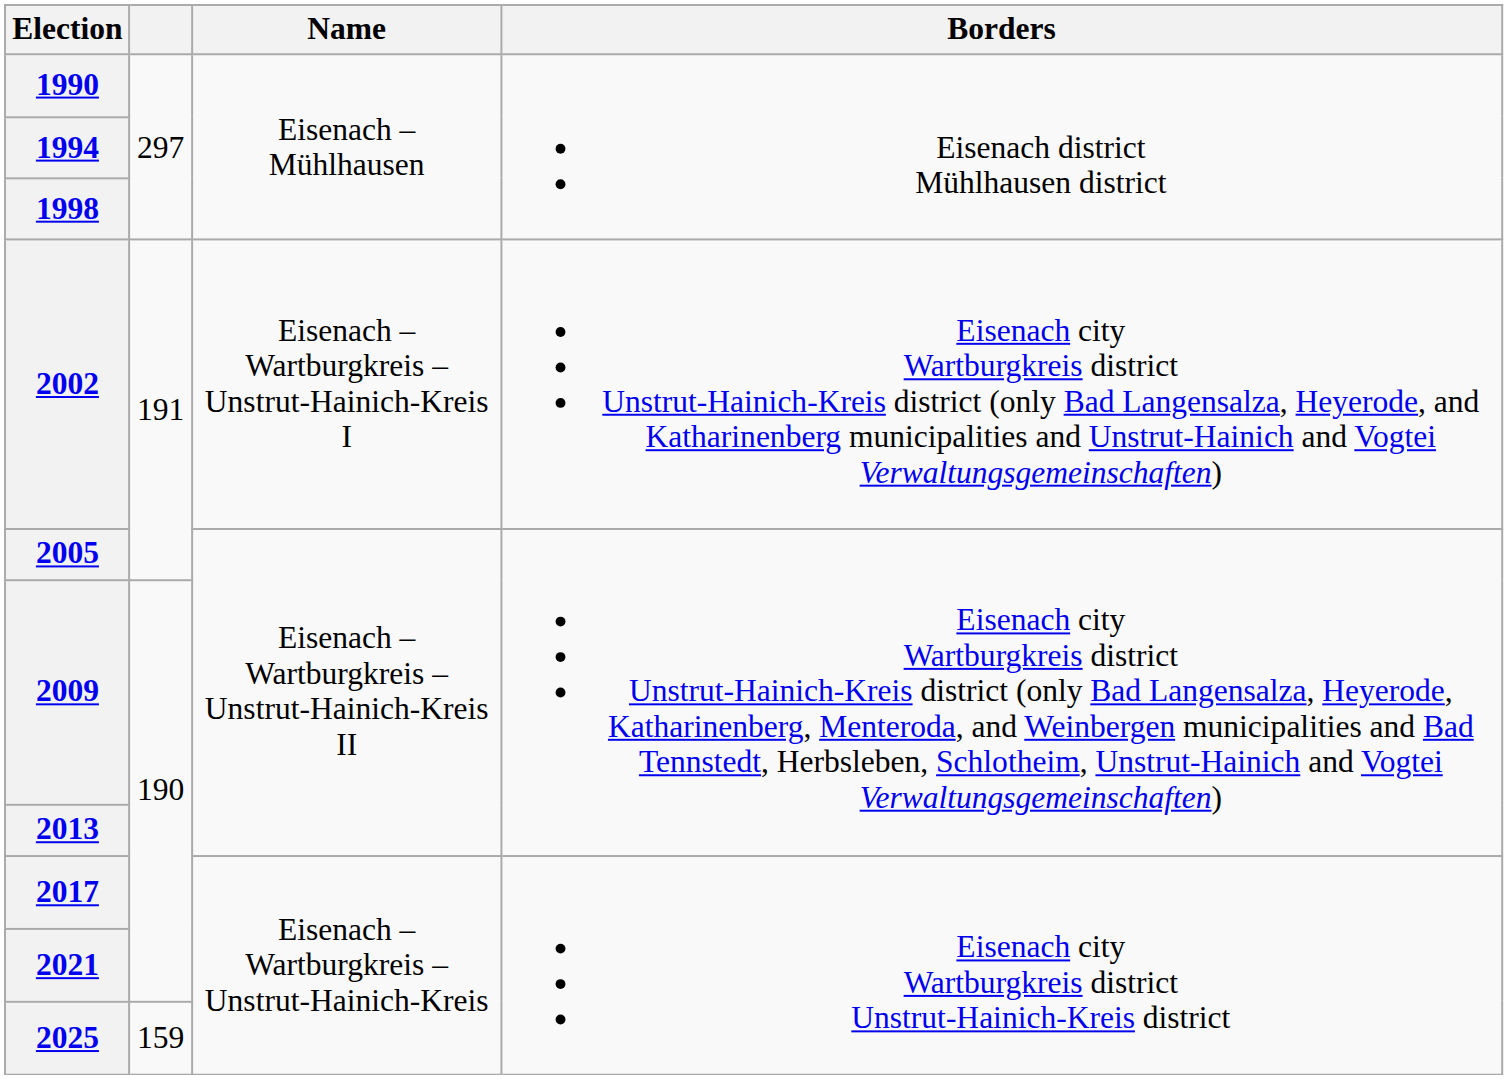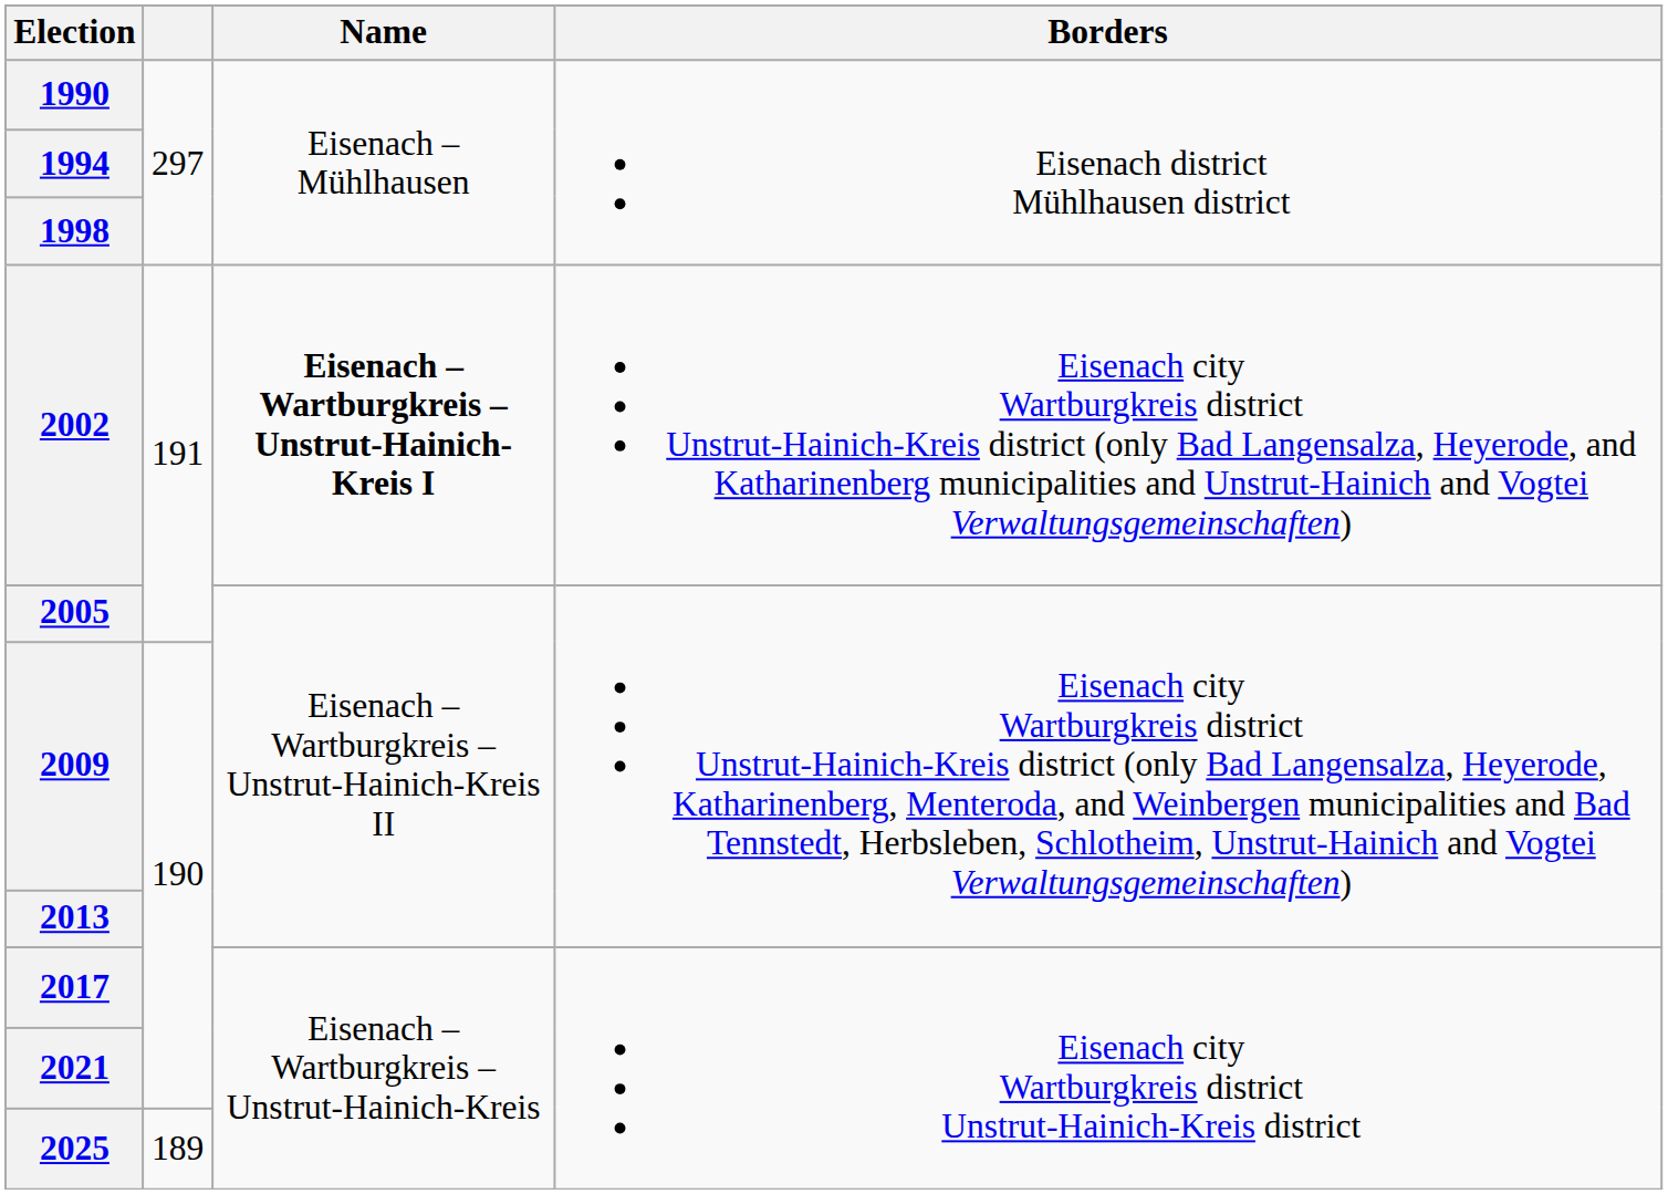 <table class=wikitable style="text-align:center">
 <tr>
 <th>Election</th>
 <th></th>
 <th width=150px>Name</th>
 <th width=500px>Borders</th>
 </tr>
 <tr>
 <th><a href='#'>1990</a></th>
 <td rowspan=3>297</td>
 <td rowspan=3>Eisenach – Mühlhausen</td>
 <td rowspan=3><br><ul><li>Eisenach district</li><li>Mühlhausen district</li></ul></td>
 </tr>
 <tr>
 <th><a href='#'>1994</a></th>
 </tr>
 <tr>
 <th><a href='#'>1998</a></th>
 </tr>
 <tr>
 <th><a href='#'>2002</a></th>
 <td rowspan=2>191</td>
-<td>Eisenach – Wartburgkreis – Unstrut-Hainich-Kreis I</td>
+<td><strong>Eisenach – Wartburgkreis – Unstrut-Hainich-Kreis I</strong></td>
 <td><br><ul><li><a href='#'>Eisenach</a> city</li><li><a href='#'>Wartburgkreis</a> district</li><li><a href='#'>Unstrut-Hainich-Kreis</a> district (only <a href='#'>Bad Langensalza</a>, <a href='#'>Heyerode</a>, and <a href='#'>Katharinenberg</a> municipalities and <a href='#'>Unstrut-Hainich</a> and <a href='#'>Vogtei</a> <em><a href='#'>Verwaltungsgemeinschaften</a></em>)</li></ul></td>
 </tr>
 <tr>
 <th><a href='#'>2005</a></th>
 <td rowspan=3>Eisenach – Wartburgkreis – Unstrut-Hainich-Kreis II</td>
 <td rowspan=3><br><ul><li><a href='#'>Eisenach</a> city</li><li><a href='#'>Wartburgkreis</a> district</li><li><a href='#'>Unstrut-Hainich-Kreis</a> district (only <a href='#'>Bad Langensalza</a>, <a href='#'>Heyerode</a>, <a href='#'>Katharinenberg</a>, <a href='#'>Menteroda</a>, and <a href='#'>Weinbergen</a> municipalities and <a href='#'>Bad Tennstedt</a>, Herbsleben, <a href='#'>Schlotheim</a>, <a href='#'>Unstrut-Hainich</a> and <a href='#'>Vogtei</a> <em><a href='#'>Verwaltungsgemeinschaften</a></em>)</li></ul></td>
 </tr>
 <tr>
 <th><a href='#'>2009</a></th>
 <td rowspan=4>190</td>
 </tr>
 <tr>
 <th><a href='#'>2013</a></th>
 </tr>
 <tr>
 <th><a href='#'>2017</a></th>
 <td rowspan=3>Eisenach – Wartburgkreis – Unstrut-Hainich-Kreis</td>
 <td rowspan=3><br><ul><li><a href='#'>Eisenach</a> city</li><li><a href='#'>Wartburgkreis</a> district</li><li><a href='#'>Unstrut-Hainich-Kreis</a> district</li></ul></td>
 </tr>
 <tr>
 <th><a href='#'>2021</a></th>
 </tr>
 <tr>
 <th><a href='#'>2025</a></th>
-<td>159</td>
+<td>189</td>
 </tr>
 </table>
